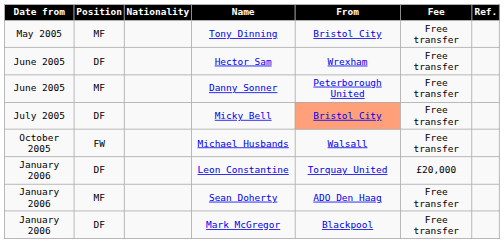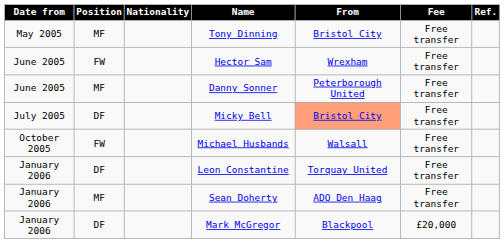 <table class="wikitable" style="text-align:center; font-size:90%; ">
 <tr>
 <th style="background:#000000; color:white; width:100px;">Date from</th>
 <th style="background:#000000; color:white; width:50px;">Position</th>
 <th style="background:#000000; color:white; width:50px;">Nationality</th>
 <th style="background:#000000; color:white; width:150px;">Name</th>
 <th style="background:#000000; color:white; width:150px;">From</th>
 <th style="background:#000000; color:white; width:100px;">Fee</th>
 <th style="background:#000000; color:white; width:25px;">Ref.</th>
 </tr>
 <tr>
 <td>May 2005</td>
 <td>MF</td>
 <td></td>
 <td><a href='#'>Tony Dinning</a></td>
 <td><a href='#'>Bristol City</a></td>
 <td>Free transfer</td>
 <td></td>
 </tr>
 <tr>
 <td>June 2005</td>
-<td>DF</td>
+<td>FW</td>
 <td></td>
 <td><a href='#'>Hector Sam</a></td>
 <td><a href='#'>Wrexham</a></td>
 <td>Free transfer</td>
 <td></td>
 </tr>
 <tr>
 <td>June 2005</td>
 <td>MF</td>
 <td></td>
 <td><a href='#'>Danny Sonner</a></td>
 <td><a href='#'>Peterborough United</a></td>
 <td>Free transfer</td>
 <td></td>
 </tr>
 <tr>
 <td>July 2005</td>
 <td>DF</td>
 <td></td>
 <td><a href='#'>Micky Bell</a></td>
 <td style="background: lightsalmon;"><a href='#'>Bristol City</a></td>
 <td>Free transfer</td>
 <td></td>
 </tr>
 <tr>
 <td>October 2005</td>
 <td>FW</td>
 <td></td>
 <td><a href='#'>Michael Husbands</a></td>
 <td><a href='#'>Walsall</a></td>
 <td>Free transfer</td>
 <td></td>
 </tr>
 <tr>
 <td>January 2006</td>
 <td>DF</td>
 <td></td>
 <td><a href='#'>Leon Constantine</a></td>
 <td><a href='#'>Torquay United</a></td>
-<td>£20,000</td>
+<td>Free transfer</td>
 <td></td>
 </tr>
 <tr>
 <td>January 2006</td>
 <td>MF</td>
 <td></td>
 <td><a href='#'>Sean Doherty</a></td>
 <td> <a href='#'>ADO Den Haag</a></td>
 <td>Free transfer</td>
 <td></td>
 </tr>
 <tr>
 <td>January 2006</td>
 <td>DF</td>
 <td></td>
 <td><a href='#'>Mark McGregor</a></td>
 <td><a href='#'>Blackpool</a></td>
-<td>Free transfer</td>
+<td>£20,000</td>
 <td></td>
 </tr>
 </table>
